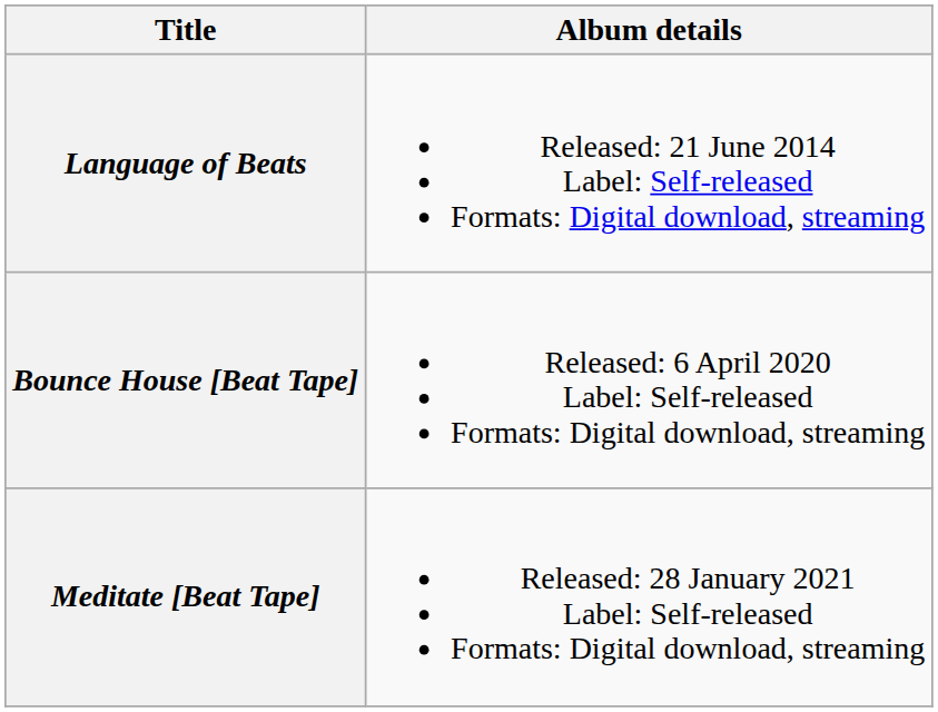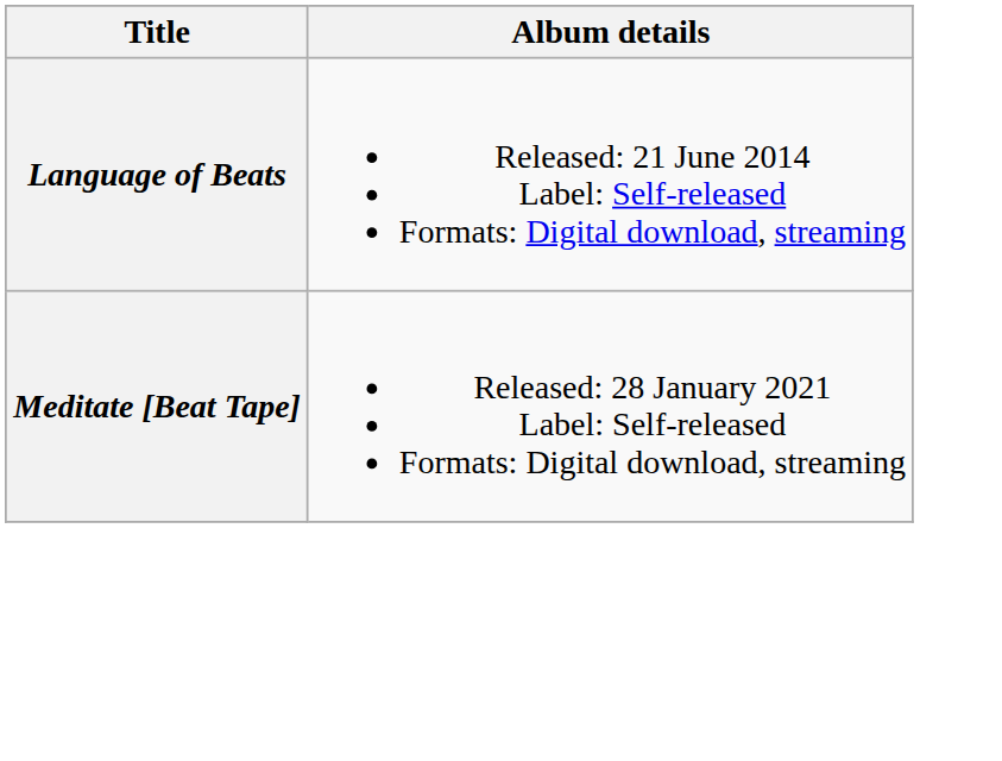 <table class="wikitable plainrowheaders" style="text-align:center;">
 <tr>
 <th scope="col">Title</th>
 <th scope="col">Album details</th>
 </tr>
 <tr>
 <th scope="row"><em>Language of Beats</em></th>
 <td><br><ul><li>Released: 21 June 2014</li><li>Label: <a href='#'>Self-released</a></li><li>Formats: <a href='#'>Digital download</a>, <a href='#'>streaming</a></li></ul></td>
 </tr>
 <tr>
-<th scope="row"><em>Bounce House [Beat Tape]</em></th>
-<td><br><ul><li>Released: 6 April 2020</li><li>Label: Self-released</li><li>Formats: Digital download, streaming</li></ul></td>
-</tr>
-<tr>
 <th scope="row"><em>Meditate [Beat Tape]</em></th>
 <td><br><ul><li>Released: 28 January 2021</li><li>Label: Self-released</li><li>Formats: Digital download, streaming</li></ul></td>
 </tr>
 </table>
